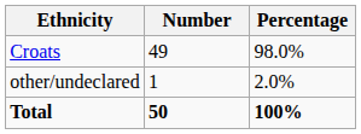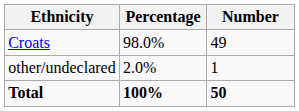 <table class="wikitable">
 <tr>
 <th width="100px">Ethnicity</th>
+<th width="80px">Percentage</th>
 <th width="80px">Number</th>
-<th width="80px">Percentage</th>
 </tr>
 <tr>
 <td><a href='#'>Croats</a></td>
+<td>98.0%</td>
 <td>49</td>
-<td>98.0%</td>
 </tr>
 <tr>
 <td>other/undeclared</td>
+<td>2.0%</td>
 <td>1</td>
-<td>2.0%</td>
 </tr>
 <tr>
 <td><strong>Total</strong></td>
+<td><strong>100%</strong></td>
 <td><strong>50</strong></td>
-<td><strong>100%</strong></td>
 </tr>
 </table>
